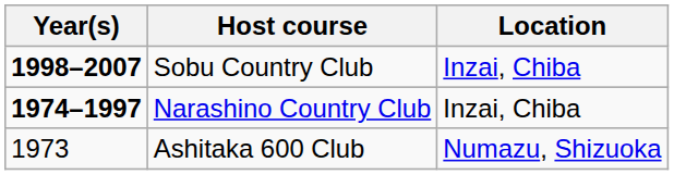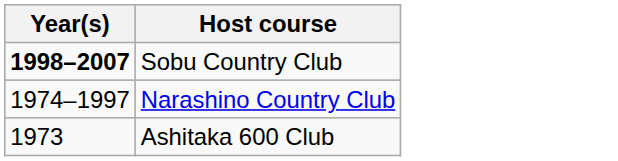 <table class=wikitable style="font-size:95%">
 <tr>
 <th>Year(s)</th>
 <th>Host course</th>
-<th>Location</th>
 </tr>
 <tr>
 <td><strong>1998–2007</strong></td>
 <td>Sobu Country Club</td>
-<td><a href='#'>Inzai</a>, <a href='#'>Chiba</a></td>
 </tr>
 <tr>
-<td><strong>1974–1997</strong></td>
+<td>1974–1997</td>
 <td><a href='#'>Narashino Country Club</a></td>
-<td>Inzai, Chiba</td>
 </tr>
 <tr>
 <td>1973</td>
 <td>Ashitaka 600 Club</td>
-<td><a href='#'>Numazu</a>, <a href='#'>Shizuoka</a></td>
 </tr>
 </table>
